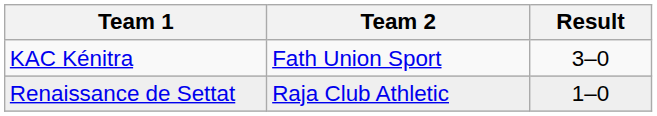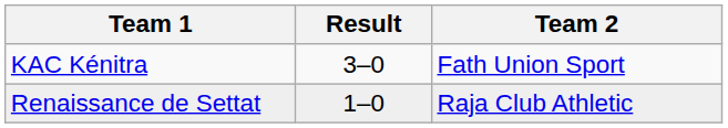 <table class="wikitable">
 <tr>
 <th width="180">Team 1</th>
+<th width="80">Result</th>
 <th width="180">Team 2</th>
-<th width="80">Result</th>
 </tr>
 <tr>
 <td><a href='#'>KAC Kénitra</a></td>
+<td align="center">3–0</td>
 <td><a href='#'>Fath Union Sport</a></td>
-<td align="center">3–0</td>
 </tr>
 <tr style="background:#EFEFEF">
 <td><a href='#'>Renaissance de Settat</a></td>
+<td align="center">1–0</td>
 <td><a href='#'>Raja Club Athletic</a></td>
-<td align="center">1–0</td>
 </tr>
 </table>
